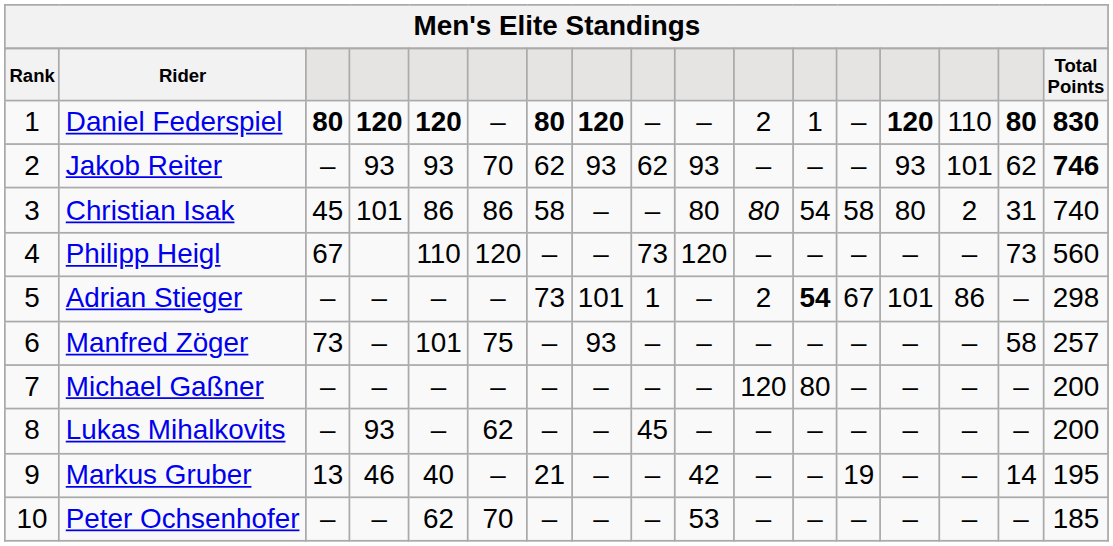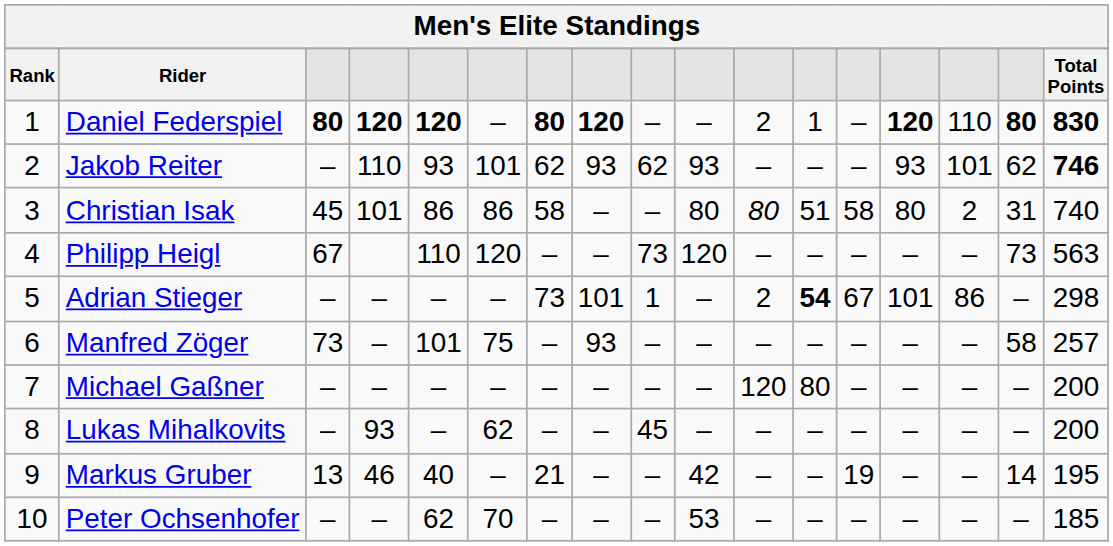 <table class="wikitable sortable">
 <tr>
 <th colspan=27 align="center">Men's Elite Standings</th>
 </tr>
 <tr>
 </tr>
 <tr style="font-size:8pt;font-weight:bold">
 <th align="center">Rank</th>
 <th align="center">Rider</th>
 <th class=unsortable style="background:#E5E4E2;"><small></small></th>
 <th class=unsortable style="background:#E5E4E2;"><small></small></th>
 <th class=unsortable style="background:#E5E4E2;"><small></small></th>
 <th class=unsortable style="background:#E5E4E2;"><small></small></th>
 <th class=unsortable style="background:#E5E4E2;"><small></small></th>
 <th class=unsortable style="background:#E5E4E2;"><small></small></th>
 <th class=unsortable style="background:#E5E4E2;"><small></small></th>
 <th class=unsortable style="background:#E5E4E2;"><small></small></th>
 <th class=unsortable style="background:#E5E4E2;"><small></small></th>
 <th class=unsortable style="background:#E5E4E2;"><small></small></th>
 <th class=unsortable style="background:#E5E4E2;"><small></small></th>
 <th class=unsortable style="background:#E5E4E2;"><small></small></th>
 <th class=unsortable style="background:#E5E4E2;"><small></small></th>
 <th class=unsortable style="background:#E5E4E2;"><small></small></th>
 <th align="center">Total<br>Points</th>
 </tr>
 <tr>
 <td align=center>1</td>
 <td> <a href='#'>Daniel Federspiel</a></td>
 <td align=center><strong>80</strong></td>
 <td align=center><strong>120</strong></td>
 <td align=center><strong>120</strong></td>
 <td align=center>–</td>
 <td align=center><strong>80</strong></td>
 <td align=center><strong>120</strong></td>
 <td align=center>–</td>
 <td align=center>–</td>
 <td align=center>2</td>
 <td align=center>1</td>
 <td align=center>–</td>
 <td align=center><strong>120</strong></td>
 <td align=center>110</td>
 <td align=center><strong>80</strong></td>
 <td align=center><strong>830</strong></td>
 </tr>
 <tr>
 <td align=center>2</td>
 <td> <a href='#'>Jakob Reiter</a></td>
 <td align=center>–</td>
+<td align=center>110</td>
 <td align=center>93</td>
-<td align=center>93</td>
-<td align=center>70</td>
+<td align=center>101</td>
 <td align=center>62</td>
 <td align=center>93</td>
 <td align=center>62</td>
 <td align=center>93</td>
 <td align=center>–</td>
 <td align=center>–</td>
 <td align=center>–</td>
 <td align=center>93</td>
 <td align=center>101</td>
 <td align=center>62</td>
 <td align=center><strong>746</strong></td>
 </tr>
 <tr>
 <td align=center>3</td>
 <td> <a href='#'>Christian Isak</a></td>
 <td align=center>45</td>
 <td align=center>101</td>
 <td align=center>86</td>
 <td align=center>86</td>
 <td align=center>58</td>
 <td align=center>–</td>
 <td align=center>–</td>
 <td align=center>80</td>
 <td align=center><em>80<strong></td>
-<td align=center>54</td>
+<td align=center>51</td>
 <td align=center>58</td>
 <td align=center>80</td>
 <td align=center>2</td>
 <td align=center>31</td>
 <td align=center></strong>740<strong></td>
 </tr>
 <tr>
 <td align=center>4</td>
 <td> <a href='#'>Philipp Heigl</a></td>
 <td align=center>67</td>
 <td align=center></td>
 <td align=center>110</td>
 <td align=center></strong>120<strong></td>
 <td align=center>–</td>
 <td align=center>–</td>
 <td align=center>73</td>
 <td align=center></strong>120<strong></td>
 <td align=center>–</td>
 <td align=center>–</td>
 <td align=center>–</td>
 <td align=center>–</td>
 <td align=center>–</td>
 <td align=center>73</td>
-<td align=center></strong>560<strong></td>
+<td align=center></strong>563<strong></td>
 </tr>
 <tr>
 <td align=center>5</td>
 <td> <a href='#'>Adrian Stieger</a></td>
 <td align=center>–</td>
 <td align=center>–</td>
 <td align=center>–</td>
 <td align=center>–</td>
 <td align=center>73</td>
 <td align=center>101</td>
 <td align=center>1</td>
 <td align=center>–</td>
 <td align=center>2</td>
 <td align=center><strong>54</strong></td>
 <td align=center>67</td>
 <td align=center>101</td>
 <td align=center>86</td>
 <td align=center>–</td>
 <td align=center></strong>298<strong></td>
 </tr>
 <tr>
 <td align=center>6</td>
 <td> <a href='#'>Manfred Zöger</a></td>
 <td align=center>73</td>
 <td align=center>–</td>
 <td align=center>101</td>
 <td align=center>75</td>
 <td align=center>–</td>
 <td align=center>93</td>
 <td align=center>–</td>
 <td align=center>–</td>
 <td align=center>–</td>
 <td align=center>–</td>
 <td align=center>–</td>
 <td align=center>–</td>
 <td align=center>–</td>
 <td align=center>58</td>
 <td align=center></strong>257<strong></td>
 </tr>
 <tr>
 <td align=center>7</td>
 <td> <a href='#'>Michael Gaßner</a></td>
 <td align=center>–</td>
 <td align=center>–</td>
 <td align=center>–</td>
 <td align=center>–</td>
 <td align=center>–</td>
 <td align=center>–</td>
 <td align=center>–</td>
 <td align=center>–</td>
 <td align=center></strong>120<strong></td>
 <td align=center></strong>80<strong></td>
 <td align=center>–</td>
 <td align=center>–</td>
 <td align=center>–</td>
 <td align=center>–</td>
 <td align=center></strong>200<strong></td>
 </tr>
 <tr>
 <td align=center>8</td>
 <td> <a href='#'>Lukas Mihalkovits</a></td>
 <td align=center>–</td>
 <td align=center>93</td>
 <td align=center>–</td>
 <td align=center>62</td>
 <td align=center>–</td>
 <td align=center>–</td>
 <td align=center>45</td>
 <td align=center>–</td>
 <td align=center>–</td>
 <td align=center>–</td>
 <td align=center>–</td>
 <td align=center>–</td>
 <td align=center>–</td>
 <td align=center>–</td>
 <td align=center></strong>200<strong></td>
 </tr>
 <tr>
 <td align=center>9</td>
 <td> <a href='#'>Markus Gruber</a></td>
 <td align=center>13</td>
 <td align=center>46</td>
 <td align=center>40</td>
 <td align=center>–</td>
 <td align=center>21</td>
 <td align=center>–</td>
 <td align=center>–</td>
 <td align=center>42</td>
 <td align=center>–</td>
 <td align=center>–</td>
 <td align=center>19</td>
 <td align=center>–</td>
 <td align=center>–</td>
 <td align=center>14</td>
 <td align=center></strong>195<strong></td>
 </tr>
 <tr>
 <td align=center>10</td>
 <td> <a href='#'>Peter Ochsenhofer</a></td>
 <td align=center>–</td>
 <td align=center>–</td>
 <td align=center>62</td>
 <td align=center>70</td>
 <td align=center>–</td>
 <td align=center>–</td>
 <td align=center>–</td>
 <td align=center>53</td>
 <td align=center>–</td>
 <td align=center>–</td>
 <td align=center>–</td>
 <td align=center>–</td>
 <td align=center>–</td>
 <td align=center>–</td>
 <td align=center></strong>185<strong></td>
 </tr>
 </table>
